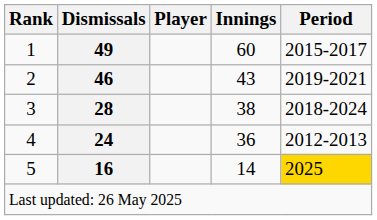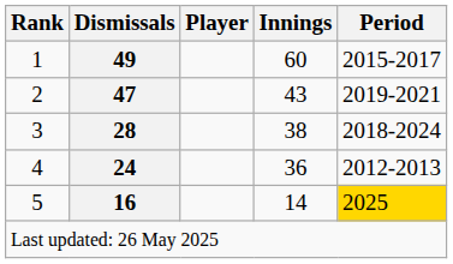 <table class="wikitable">
 <tr>
 <th>Rank</th>
 <th>Dismissals</th>
 <th>Player</th>
 <th>Innings</th>
 <th>Period</th>
 </tr>
 <tr>
 <td align=center>1</td>
 <th scope=row style=text-align:center;>49</th>
 <td></td>
 <td align=center>60</td>
 <td>2015-2017</td>
 </tr>
 <tr>
 <td align=center>2</td>
-<th scope=row style=text-align:center;>46</th>
+<th scope=row style=text-align:center;>47</th>
 <td></td>
 <td align=center>43</td>
 <td>2019-2021</td>
 </tr>
 <tr>
 <td align=center>3</td>
 <th scope=row style=text-align:center;>28</th>
 <td></td>
 <td align=center>38</td>
 <td>2018-2024</td>
 </tr>
 <tr>
 <td align=center>4</td>
 <th scope=row style=text-align:center;>24</th>
 <td></td>
 <td align=center>36</td>
 <td>2012-2013</td>
 </tr>
 <tr>
 <td align=center>5</td>
 <th scope=row style=text-align:center;>16</th>
 <td></td>
 <td align=center>14</td>
 <td style="background: gold;">2025</td>
 </tr>
 <tr class=sortbottom>
 <td colspan=6><small>Last updated: 26 May 2025</small></td>
 </tr>
 </table>
